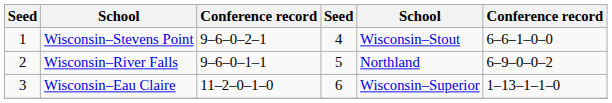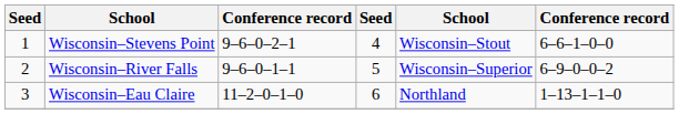 <table class="wikitable">
 <tr>
 <th>Seed</th>
 <th>School</th>
 <th>Conference record</th>
 <th>Seed</th>
 <th>School</th>
 <th>Conference record</th>
 </tr>
 <tr>
 <td align=center>1</td>
 <td><a href='#'>Wisconsin–Stevens Point</a></td>
 <td>9–6–0–2–1</td>
 <td align=center>4</td>
 <td><a href='#'>Wisconsin–Stout</a></td>
 <td>6–6–1–0–0</td>
 </tr>
 <tr>
 <td align=center>2</td>
 <td><a href='#'>Wisconsin–River Falls</a></td>
 <td>9–6–0–1–1</td>
 <td align=center>5</td>
-<td><a href='#'>Northland</a></td>
+<td><a href='#'>Wisconsin–Superior</a></td>
 <td>6–9–0–0–2</td>
 </tr>
 <tr>
 <td align=center>3</td>
 <td><a href='#'>Wisconsin–Eau Claire</a></td>
 <td>11–2–0–1–0</td>
 <td align=center>6</td>
-<td><a href='#'>Wisconsin–Superior</a></td>
+<td><a href='#'>Northland</a></td>
 <td>1–13–1–1–0</td>
 </tr>
 <tr>
 </tr>
 </table>
